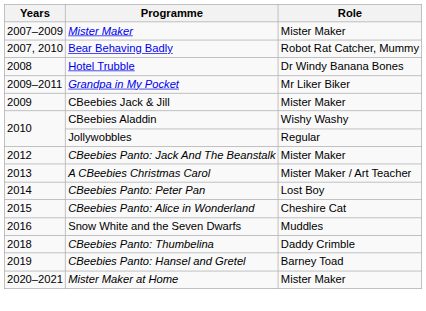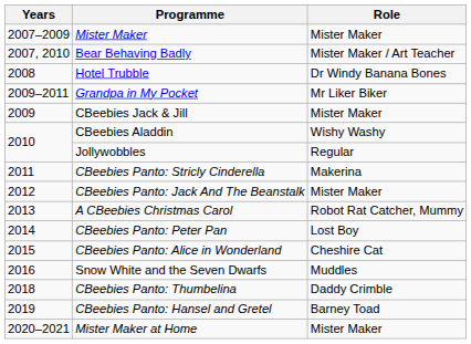 <table class=wikitable>
 <tr>
 <th>Years</th>
 <th>Programme</th>
 <th>Role</th>
 </tr>
 <tr>
 <td>2007–2009</td>
 <td><em><a href='#'>Mister Maker</a></em></td>
 <td>Mister Maker</td>
 </tr>
 <tr>
 <td>2007, 2010</td>
 <td><a href='#'>Bear Behaving Badly</a></td>
-<td>Robot Rat Catcher, Mummy</td>
+<td>Mister Maker / Art Teacher</td>
 </tr>
 <tr>
 <td>2008</td>
 <td><a href='#'>Hotel Trubble</a></td>
 <td>Dr Windy Banana Bones</td>
 </tr>
 <tr>
 <td>2009–2011</td>
 <td><em><a href='#'>Grandpa in My Pocket</a></em></td>
 <td>Mr Liker Biker</td>
 </tr>
 <tr>
 <td>2009</td>
 <td>CBeebies Jack & Jill</td>
 <td>Mister Maker</td>
 </tr>
 <tr>
 <td rowspan="2">2010</td>
 <td>CBeebies Aladdin</td>
 <td>Wishy Washy</td>
 </tr>
 <tr>
 <td>Jollywobbles</td>
 <td>Regular</td>
 </tr>
 <tr>
+<td>2011</td>
+<td><em>CBeebies Panto: Stricly Cinderella</em></td>
+<td>Makerina</td>
+</tr>
+<tr>
 <td>2012</td>
 <td><em>CBeebies Panto: Jack And The Beanstalk</em></td>
 <td>Mister Maker</td>
 </tr>
 <tr>
 <td>2013</td>
 <td><em>A CBeebies Christmas Carol</em></td>
-<td>Mister Maker / Art Teacher</td>
+<td>Robot Rat Catcher, Mummy</td>
 </tr>
 <tr>
 <td>2014</td>
 <td><em>CBeebies Panto: Peter Pan</em></td>
 <td>Lost Boy</td>
 </tr>
 <tr>
 <td>2015</td>
 <td><em>CBeebies Panto: Alice in Wonderland</em></td>
 <td>Cheshire Cat</td>
 </tr>
 <tr>
 <td>2016</td>
 <td>Snow White and the Seven Dwarfs</td>
 <td>Muddles</td>
 </tr>
 <tr>
 <td>2018</td>
 <td><em>CBeebies Panto: Thumbelina</em></td>
 <td>Daddy Crimble</td>
 </tr>
 <tr>
 <td>2019</td>
 <td><em>CBeebies Panto: Hansel and Gretel</em></td>
 <td>Barney Toad</td>
 </tr>
 <tr>
 <td>2020–2021</td>
 <td><em>Mister Maker at Home</em></td>
 <td>Mister Maker</td>
 </tr>
 </table>
